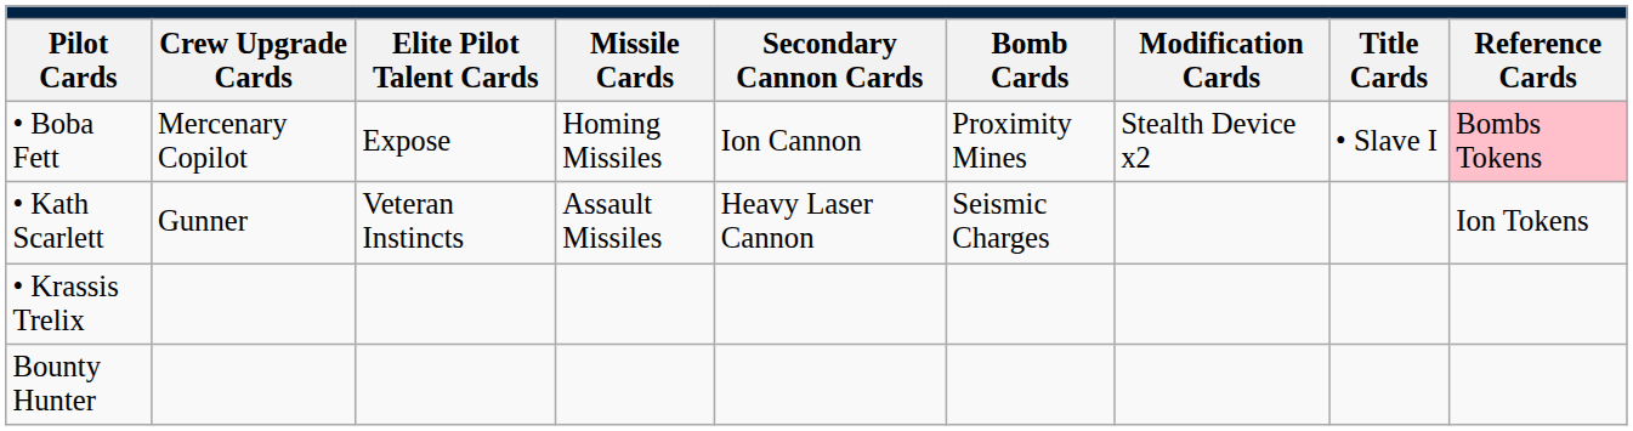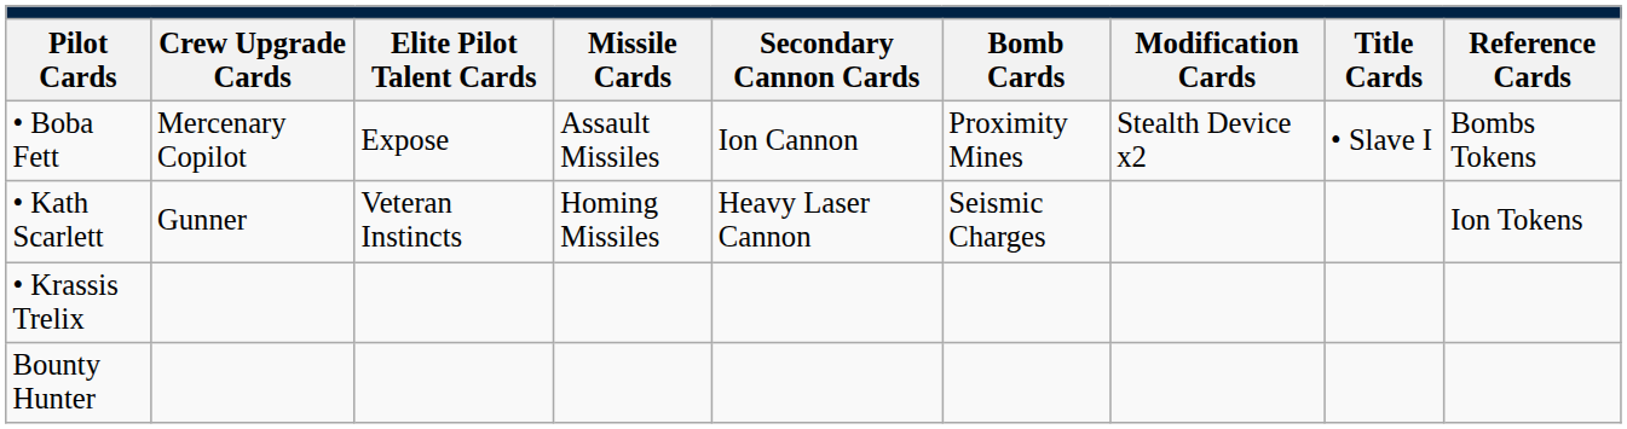 <table class="wikitable sortable">
 <tr style="background:#002244;">
 <td colspan="9"></td>
 </tr>
 <tr style="background:#f0f0f0;">
 <th>Pilot Cards</th>
 <th>Crew Upgrade Cards</th>
 <th>Elite Pilot Talent Cards</th>
 <th>Missile Cards</th>
 <th>Secondary Cannon Cards</th>
 <th>Bomb Cards</th>
 <th>Modification Cards</th>
 <th>Title Cards</th>
 <th>Reference Cards</th>
 </tr>
 <tr>
 <td>• Boba Fett</td>
 <td>Mercenary Copilot</td>
 <td>Expose</td>
-<td>Homing Missiles</td>
+<td>Assault Missiles</td>
 <td>Ion Cannon</td>
 <td>Proximity Mines</td>
 <td>Stealth Device x2</td>
 <td>• Slave I</td>
-<td style="background: pink;">Bombs Tokens</td>
+<td>Bombs Tokens</td>
 </tr>
 <tr>
 <td>• Kath Scarlett</td>
 <td>Gunner</td>
 <td>Veteran Instincts</td>
-<td>Assault Missiles</td>
+<td>Homing Missiles</td>
 <td>Heavy Laser Cannon</td>
 <td>Seismic Charges</td>
 <td></td>
 <td></td>
 <td>Ion Tokens</td>
 </tr>
 <tr>
 <td>• Krassis Trelix</td>
 <td></td>
 <td></td>
 <td></td>
 <td></td>
 <td></td>
 <td></td>
 <td></td>
 <td></td>
 </tr>
 <tr>
 <td>Bounty Hunter</td>
 <td></td>
 <td></td>
 <td></td>
 <td></td>
 <td></td>
 <td></td>
 <td></td>
 <td></td>
 </tr>
 </table>
